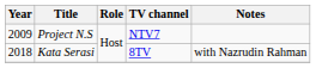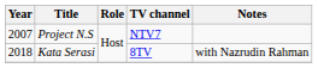 <table class="wikitable">
 <tr>
 <th>Year</th>
 <th>Title</th>
 <th>Role</th>
 <th>TV channel</th>
 <th>Notes</th>
 </tr>
 <tr>
-<td>2009</td>
+<td>2007</td>
 <td><em>Project N.S</em></td>
 <td rowspan="2">Host</td>
 <td><a href='#'>NTV7</a></td>
 <td></td>
 </tr>
 <tr>
 <td>2018</td>
 <td><em>Kata Serasi</em></td>
 <td><a href='#'>8TV</a></td>
 <td>with Nazrudin Rahman</td>
 </tr>
 <tr>
 </tr>
 </table>
